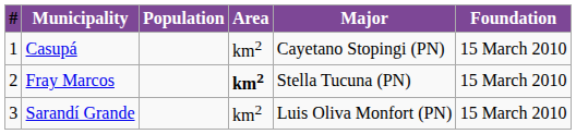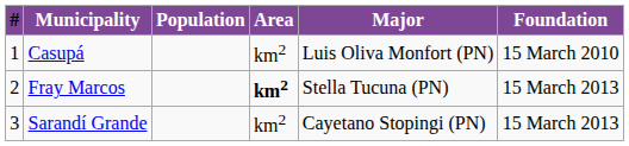 <table class="wikitable sortable defaultleft col1center col3right col4right">
 <tr>
 <th style="background-color:#7d4796" scope=col>#</th>
 <th style="color:white;background-color:#7d4796;text-align:center">Municipality</th>
 <th style="color:white;background-color:#7d4796;text-align:center">Population</th>
 <th style="color:white;background-color:#7d4796;text-align:center">Area</th>
 <th style="color:white;background-color:#7d4796;text-align:center">Major </th>
 <th style="color:white;background-color:#7d4796;text-align:center">Foundation</th>
 </tr>
 <tr>
 <td>1</td>
 <td><a href='#'>Casupá</a></td>
 <td></td>
 <td> km<sup>2</sup></td>
-<td>Cayetano Stopingi (PN)</td>
+<td>Luis Oliva Monfort (PN)</td>
 <td>15 March 2010</td>
 </tr>
 <tr>
 <td>2</td>
 <td><a href='#'>Fray Marcos</a></td>
 <td></td>
 <td><strong> km<sup>2</sup></strong></td>
 <td>Stella Tucuna (PN)</td>
-<td>15 March 2010</td>
+<td>15 March 2013 </td>
 </tr>
 <tr>
 <td>3</td>
 <td><a href='#'>Sarandí Grande</a></td>
 <td></td>
 <td> km<sup>2</sup></td>
-<td>Luis Oliva Monfort (PN)</td>
-<td>15 March 2010</td>
+<td>Cayetano Stopingi (PN)</td>
+<td>15 March 2013 </td>
 </tr>
 </table>
